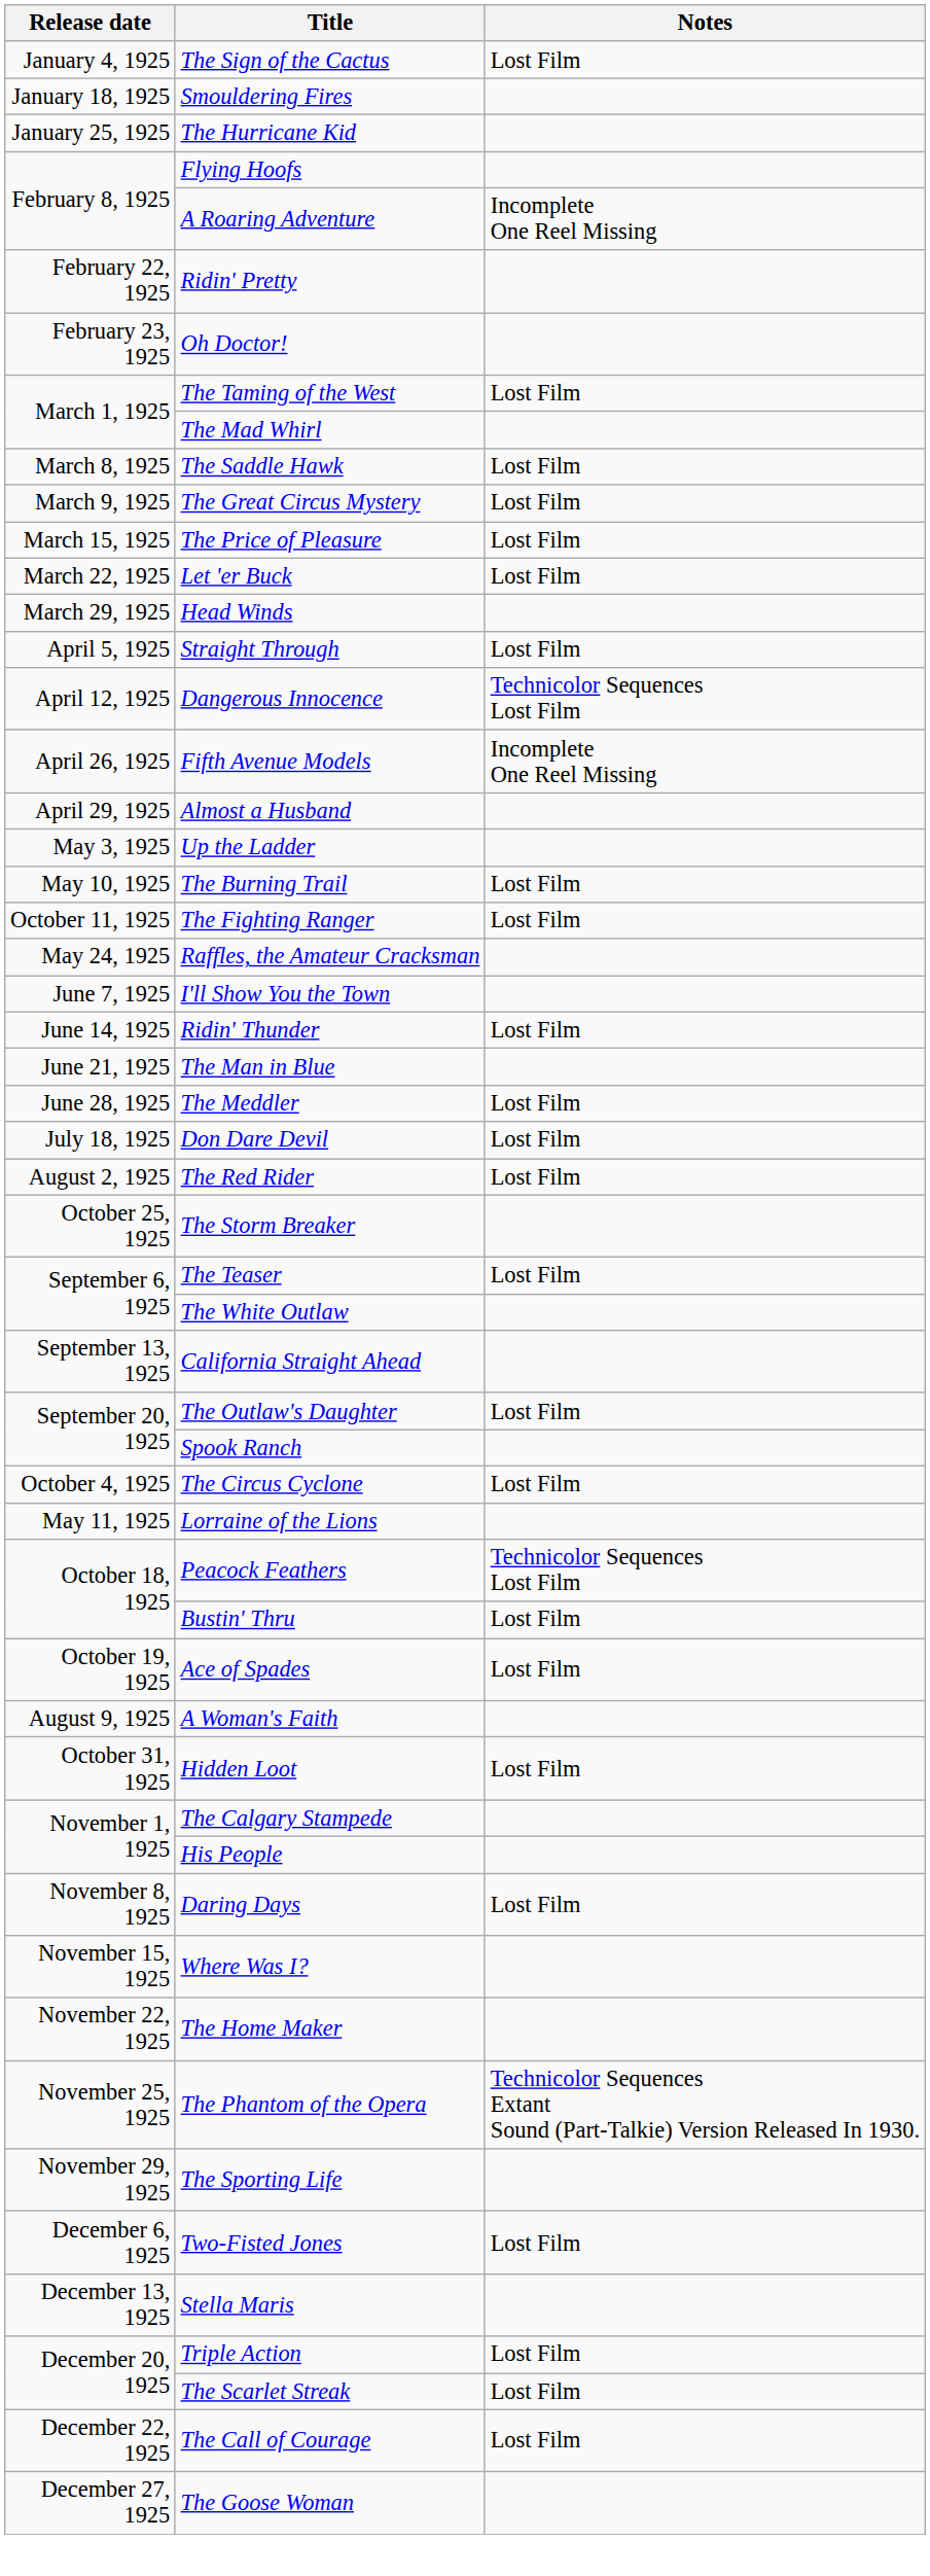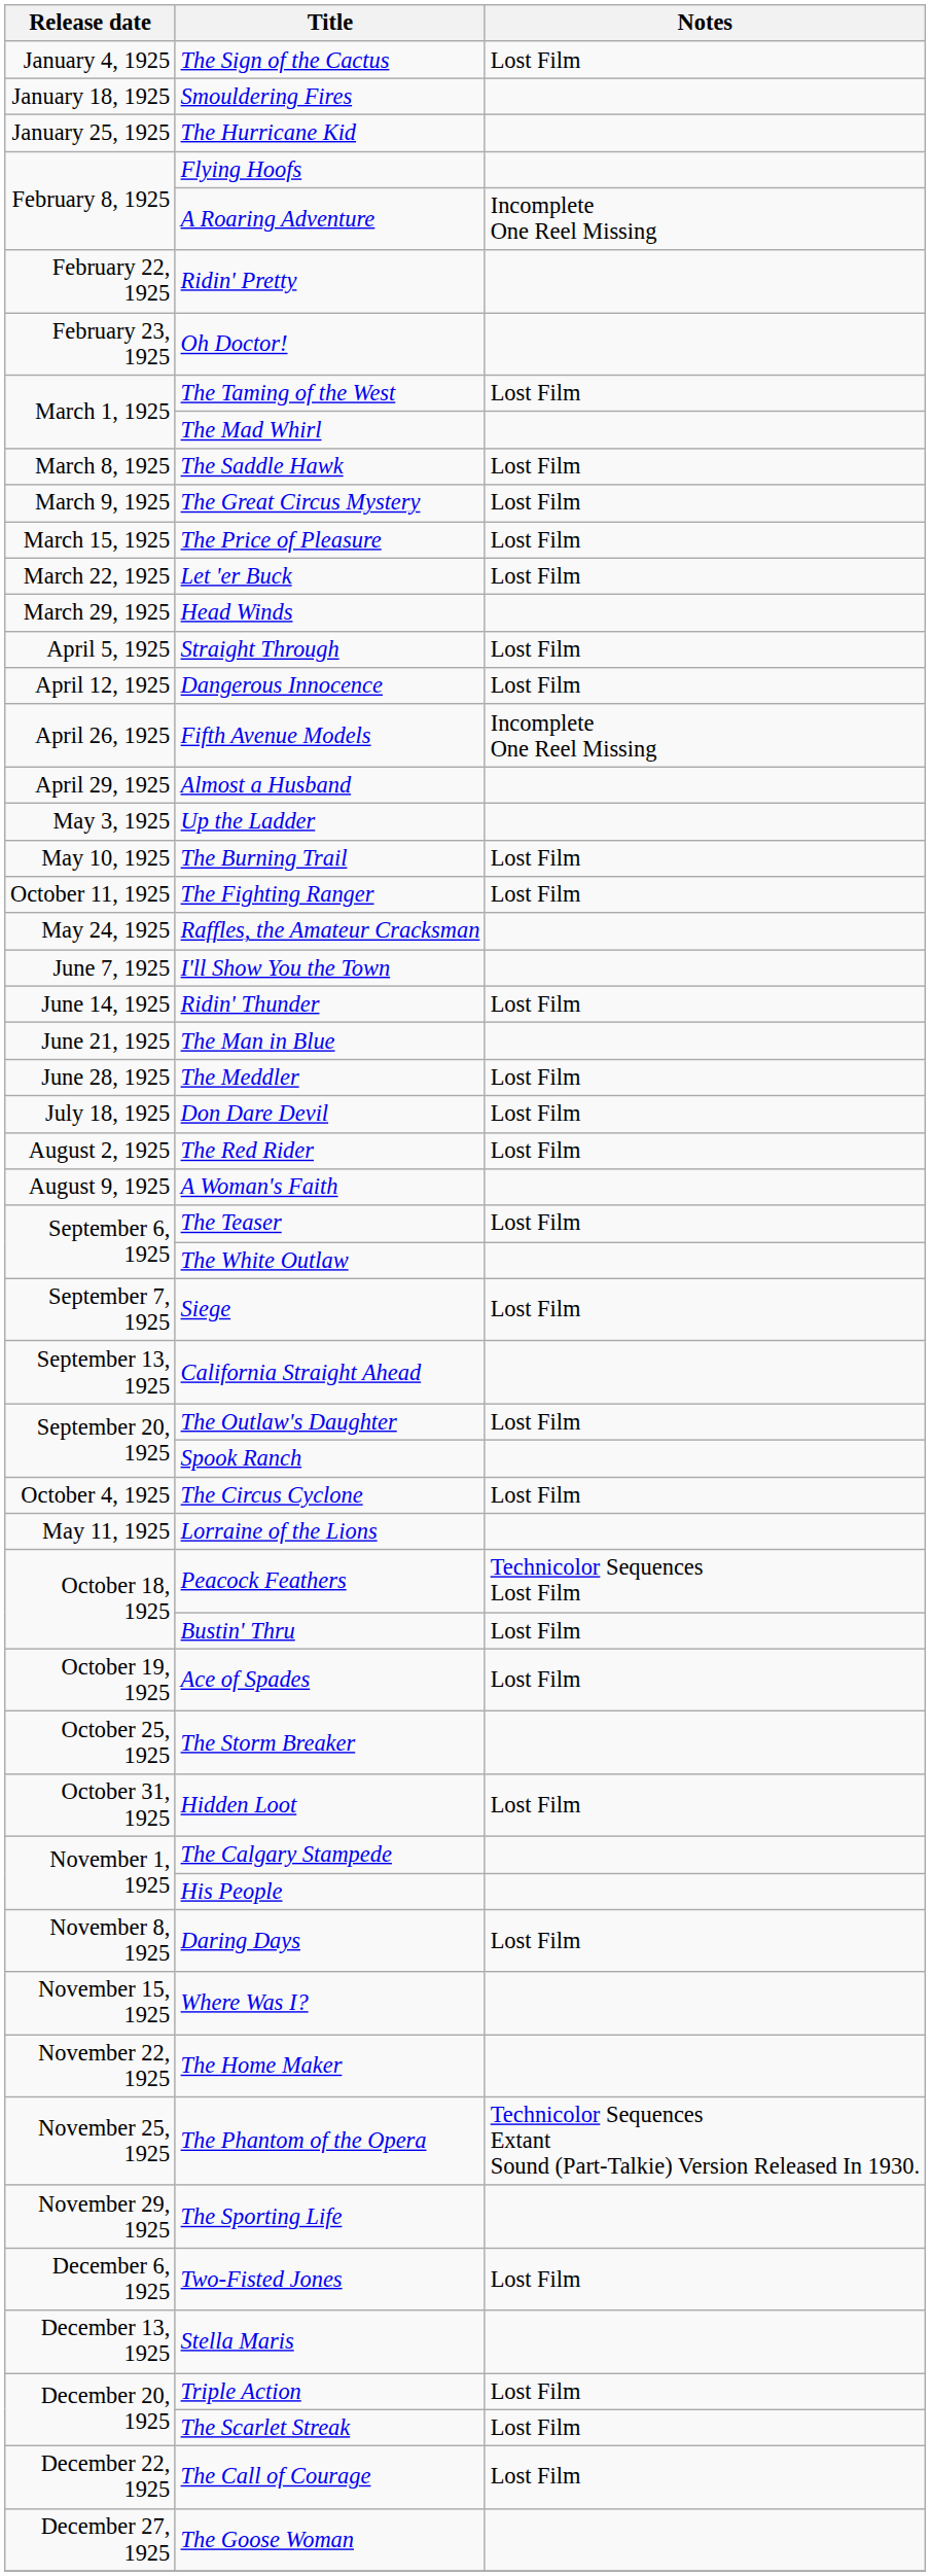 <table class="wikitable sortable">
 <tr>
 <th style="width:111px;">Release date</th>
 <th>Title</th>
 <th>Notes</th>
 </tr>
 <tr>
 <td style="text-align:right;">January 4, 1925</td>
 <td><em><a href='#'>The Sign of the Cactus</a></em></td>
 <td>Lost Film</td>
 </tr>
 <tr>
 <td style="text-align:right;">January 18, 1925</td>
 <td><em><a href='#'>Smouldering Fires</a></em></td>
 <td></td>
 </tr>
 <tr>
 <td style="text-align:right;">January 25, 1925</td>
 <td><em><a href='#'>The Hurricane Kid</a></em></td>
 <td></td>
 </tr>
 <tr>
 <td style="text-align:right;" rowspan="2">February 8, 1925</td>
 <td><em><a href='#'>Flying Hoofs</a></em></td>
 <td></td>
 </tr>
 <tr>
 <td><em><a href='#'>A Roaring Adventure</a></em></td>
 <td>Incomplete<br>One Reel Missing</td>
 </tr>
 <tr>
 <td style="text-align:right;">February 22, 1925</td>
 <td><em><a href='#'>Ridin' Pretty</a></em></td>
 <td></td>
 </tr>
 <tr>
 <td style="text-align:right;">February 23, 1925</td>
 <td><em><a href='#'>Oh Doctor!</a></em></td>
 <td></td>
 </tr>
 <tr>
 <td style="text-align:right;" rowspan="2">March 1, 1925</td>
 <td><em><a href='#'>The Taming of the West</a></em></td>
 <td>Lost Film</td>
 </tr>
 <tr>
 <td><em><a href='#'>The Mad Whirl</a></em></td>
 <td></td>
 </tr>
 <tr>
 <td style="text-align:right;">March 8, 1925</td>
 <td><em><a href='#'>The Saddle Hawk</a></em></td>
 <td>Lost Film</td>
 </tr>
 <tr>
 <td style="text-align:right;">March 9, 1925</td>
 <td><em><a href='#'>The Great Circus Mystery</a></em></td>
 <td>Lost Film</td>
 </tr>
 <tr>
 <td style="text-align:right;">March 15, 1925</td>
 <td><em><a href='#'>The Price of Pleasure</a></em></td>
 <td>Lost Film</td>
 </tr>
 <tr>
 <td style="text-align:right;">March 22, 1925</td>
 <td><em><a href='#'>Let 'er Buck</a></em></td>
 <td>Lost Film</td>
 </tr>
 <tr>
 <td style="text-align:right;">March 29, 1925</td>
 <td><em><a href='#'>Head Winds</a></em></td>
 <td></td>
 </tr>
 <tr>
 <td style="text-align:right;">April 5, 1925</td>
 <td><em><a href='#'>Straight Through</a></em></td>
 <td>Lost Film</td>
 </tr>
 <tr>
 <td style="text-align:right;">April 12, 1925</td>
 <td><em><a href='#'>Dangerous Innocence</a></em></td>
-<td><a href='#'>Technicolor</a> Sequences<br>Lost Film</td>
+<td>Lost Film</td>
 </tr>
 <tr>
 <td style="text-align:right;">April 26, 1925</td>
 <td><em><a href='#'>Fifth Avenue Models</a></em></td>
 <td>Incomplete<br>One Reel Missing</td>
 </tr>
 <tr>
 <td style="text-align:right;">April 29, 1925</td>
 <td><em><a href='#'>Almost a Husband</a></em></td>
 <td></td>
 </tr>
 <tr>
 <td style="text-align:right;">May 3, 1925</td>
 <td><em><a href='#'>Up the Ladder</a></em></td>
 <td></td>
 </tr>
 <tr>
 <td style="text-align:right;">May 10, 1925</td>
 <td><em><a href='#'>The Burning Trail</a></em></td>
 <td>Lost Film</td>
 </tr>
 <tr>
 <td style="text-align:right;">October 11, 1925</td>
 <td><em><a href='#'>The Fighting Ranger</a></em></td>
 <td>Lost Film</td>
 </tr>
 <tr>
 <td style="text-align:right;">May 24, 1925</td>
 <td><em><a href='#'>Raffles, the Amateur Cracksman</a></em></td>
 <td></td>
 </tr>
 <tr>
 <td style="text-align:right;">June 7, 1925</td>
 <td><em><a href='#'>I'll Show You the Town</a></em></td>
 <td></td>
 </tr>
 <tr>
 <td style="text-align:right;">June 14, 1925</td>
 <td><em><a href='#'>Ridin' Thunder</a></em></td>
 <td>Lost Film</td>
 </tr>
 <tr>
 <td style="text-align:right;">June 21, 1925</td>
 <td><em><a href='#'>The Man in Blue</a></em></td>
 <td></td>
 </tr>
 <tr>
 <td style="text-align:right;">June 28, 1925</td>
 <td><em><a href='#'>The Meddler</a></em></td>
 <td>Lost Film</td>
 </tr>
 <tr>
 <td style="text-align:right;">July 18, 1925</td>
 <td><em><a href='#'>Don Dare Devil</a></em></td>
 <td>Lost Film</td>
 </tr>
 <tr>
 <td style="text-align:right;">August 2, 1925</td>
 <td><em><a href='#'>The Red Rider</a></em></td>
 <td>Lost Film</td>
 </tr>
 <tr>
-<td style="text-align:right;">October 25, 1925</td>
-<td><em><a href='#'>The Storm Breaker</a></em></td>
+<td style="text-align:right;">August 9, 1925</td>
+<td><em><a href='#'>A Woman's Faith</a></em></td>
 <td></td>
 </tr>
 <tr>
 <td style="text-align:right;" rowspan="2">September 6, 1925</td>
 <td><em><a href='#'>The Teaser</a></em></td>
 <td>Lost Film</td>
 </tr>
 <tr>
 <td><em><a href='#'>The White Outlaw</a></em></td>
 <td></td>
+</tr>
+<tr>
+<td style="text-align:right;">September 7, 1925</td>
+<td><em><a href='#'>Siege</a></em></td>
+<td>Lost Film</td>
 </tr>
 <tr>
 <td style="text-align:right;">September 13, 1925</td>
 <td><em><a href='#'>California Straight Ahead</a></em></td>
 <td></td>
 </tr>
 <tr>
 <td style="text-align:right;" rowspan="2">September 20, 1925</td>
 <td><em><a href='#'>The Outlaw's Daughter</a></em></td>
 <td>Lost Film</td>
 </tr>
 <tr>
 <td><em><a href='#'>Spook Ranch</a></em></td>
 <td></td>
 </tr>
 <tr>
 <td style="text-align:right;">October 4, 1925</td>
 <td><em><a href='#'>The Circus Cyclone</a></em></td>
 <td>Lost Film</td>
 </tr>
 <tr>
 <td style="text-align:right;">May 11, 1925</td>
 <td><em><a href='#'>Lorraine of the Lions</a></em></td>
 <td></td>
 </tr>
 <tr>
 <td style="text-align:right;" rowspan="2">October 18, 1925</td>
 <td><em><a href='#'>Peacock Feathers</a></em></td>
 <td><a href='#'>Technicolor</a> Sequences<br>Lost Film</td>
 </tr>
 <tr>
 <td><em><a href='#'>Bustin' Thru</a></em></td>
 <td>Lost Film</td>
 </tr>
 <tr>
 <td style="text-align:right;">October 19, 1925</td>
 <td><em><a href='#'>Ace of Spades</a></em></td>
 <td>Lost Film</td>
 </tr>
 <tr>
-<td style="text-align:right;">August 9, 1925</td>
-<td><em><a href='#'>A Woman's Faith</a></em></td>
+<td style="text-align:right;">October 25, 1925</td>
+<td><em><a href='#'>The Storm Breaker</a></em></td>
 <td></td>
 </tr>
 <tr>
 <td style="text-align:right;">October 31, 1925</td>
 <td><em><a href='#'>Hidden Loot</a></em></td>
 <td>Lost Film</td>
 </tr>
 <tr>
 <td style="text-align:right;" rowspan="2">November 1, 1925</td>
 <td><em><a href='#'>The Calgary Stampede</a></em></td>
 <td></td>
 </tr>
 <tr>
 <td><em><a href='#'>His People</a></em></td>
 <td></td>
 </tr>
 <tr>
 <td style="text-align:right;">November 8, 1925</td>
 <td><em><a href='#'>Daring Days</a></em></td>
 <td>Lost Film</td>
 </tr>
 <tr>
 <td style="text-align:right;">November 15, 1925</td>
 <td><em><a href='#'>Where Was I?</a></em></td>
 <td></td>
 </tr>
 <tr>
 <td style="text-align:right;">November 22, 1925</td>
 <td><em><a href='#'>The Home Maker</a></em></td>
 <td></td>
 </tr>
 <tr>
 <td style="text-align:right;">November 25, 1925</td>
 <td><em><a href='#'>The Phantom of the Opera</a></em></td>
 <td><a href='#'>Technicolor</a> Sequences<br>Extant<br>Sound (Part-Talkie) Version Released In 1930.</td>
 </tr>
 <tr>
 <td style="text-align:right;">November 29, 1925</td>
 <td><em><a href='#'>The Sporting Life</a></em></td>
 <td></td>
 </tr>
 <tr>
 <td style="text-align:right;">December 6, 1925</td>
 <td><em><a href='#'>Two-Fisted Jones</a></em></td>
 <td>Lost Film</td>
 </tr>
 <tr>
 <td style="text-align:right;">December 13, 1925</td>
 <td><em><a href='#'>Stella Maris</a></em></td>
 <td></td>
 </tr>
 <tr>
 <td style="text-align:right;" rowspan="2">December 20, 1925</td>
 <td><em><a href='#'>Triple Action</a></em></td>
 <td>Lost Film</td>
 </tr>
 <tr>
 <td><em><a href='#'>The Scarlet Streak</a></em></td>
 <td>Lost Film</td>
 </tr>
 <tr>
 <td style="text-align:right;">December 22, 1925</td>
 <td><em><a href='#'>The Call of Courage</a></em></td>
 <td>Lost Film</td>
 </tr>
 <tr>
 <td style="text-align:right;">December 27, 1925</td>
 <td><em><a href='#'>The Goose Woman</a></em></td>
 <td></td>
 </tr>
 <tr>
 </tr>
 </table>
